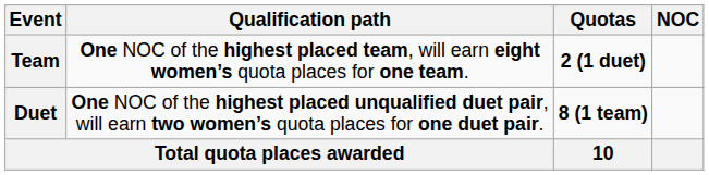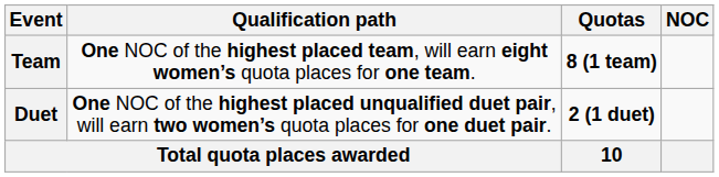 <table class="wikitable sortable" align="center">
 <tr>
 <th>Event</th>
 <th width=400>Qualification path</th>
 <th>Quotas</th>
 <th>NOC</th>
 </tr>
 <tr>
 <th>Team</th>
 <td align=center><strong>One</strong> NOC of the <strong>highest placed team</strong>, will earn <strong>eight women’s</strong> quota places for <strong>one team</strong>.</td>
-<td align=center><strong>2 (1 duet)</strong></td>
+<td align=center><strong>8 (1 team)</strong></td>
 <td></td>
 </tr>
 <tr>
 <th>Duet</th>
 <td align=center><strong>One</strong> NOC of the <strong>highest placed unqualified duet pair</strong>, will earn <strong>two women’s</strong> quota places for <strong>one duet pair</strong>.</td>
-<td align=center><strong>8 (1 team)</strong></td>
+<td align=center><strong>2 (1 duet)</strong></td>
 <td></td>
 </tr>
 <tr>
 <th colspan="2">Total quota places awarded</th>
 <th align=center><strong>10</strong></th>
 <th></th>
 </tr>
 </table>
